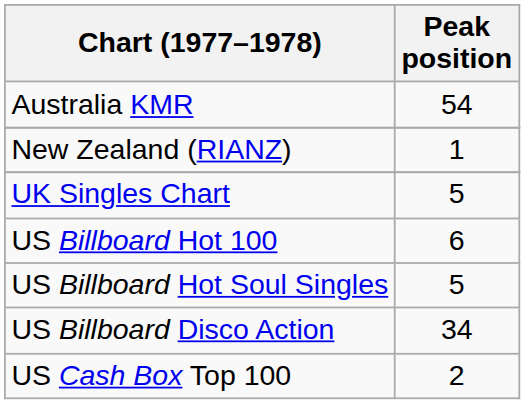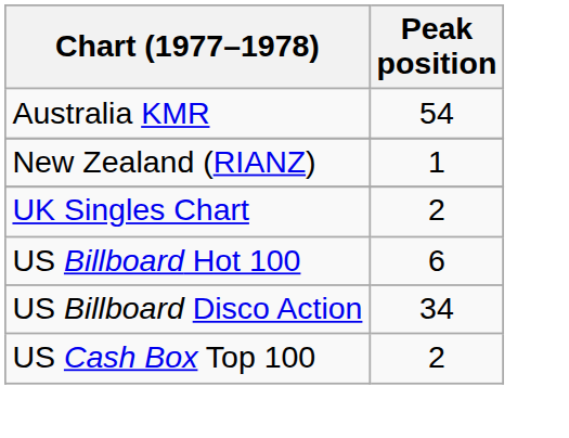 <table class="wikitable sortable">
 <tr>
 <th align="center">Chart (1977–1978)</th>
 <th align="center">Peak<br>position</th>
 </tr>
 <tr>
 <td>Australia <a href='#'>KMR</a></td>
 <td align="center">54</td>
 </tr>
 <tr>
 </tr>
 <tr>
 </tr>
 <tr>
 </tr>
 <tr>
 </tr>
 <tr>
 <td>New Zealand (<a href='#'>RIANZ</a>)</td>
 <td align="center">1</td>
 </tr>
 <tr>
 </tr>
 <tr>
 </tr>
 <tr>
 <td><a href='#'>UK Singles Chart</a></td>
-<td align="center">5</td>
+<td align="center">2</td>
 </tr>
 <tr>
 <td>US <a href='#'><em>Billboard</em> Hot 100</a></td>
 <td align="center">6</td>
-</tr>
-<tr>
-<td>US <em>Billboard</em> <a href='#'>Hot Soul Singles</a></td>
-<td align="center">5</td>
 </tr>
 <tr>
 <td>US <em>Billboard</em> <a href='#'>Disco Action</a></td>
 <td align="center">34</td>
 </tr>
 <tr>
 <td>US <a href='#'><em>Cash Box</em></a> Top 100</td>
 <td align="center">2</td>
 </tr>
 </table>
